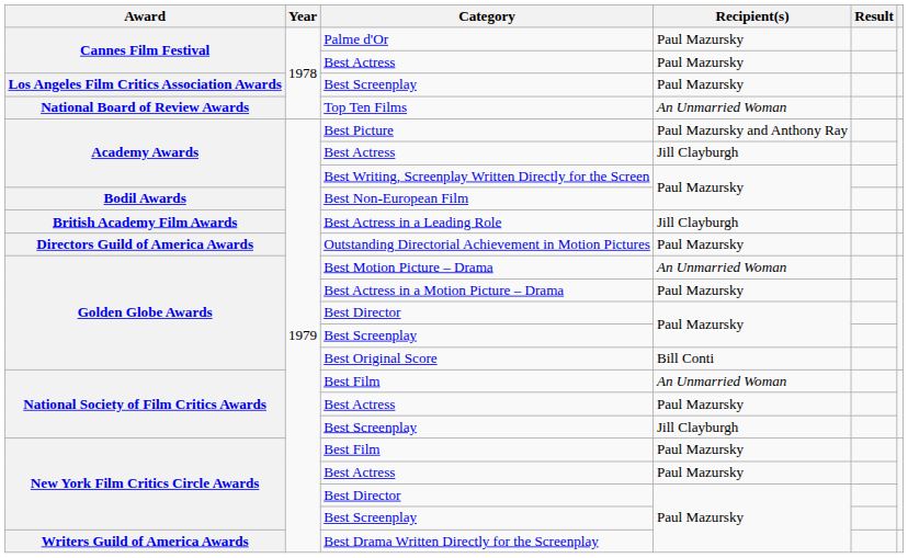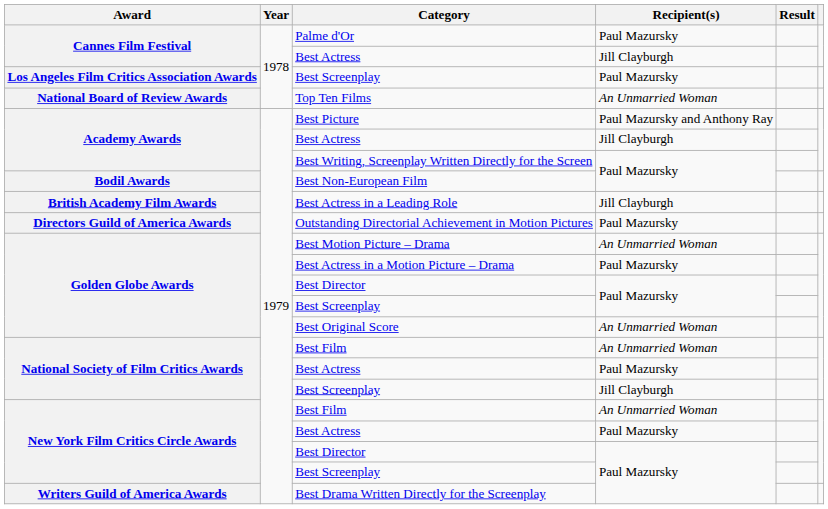 <table class="wikitable plainrowheaders">
 <tr>
 <th scope="col">Award</th>
 <th scope="col">Year</th>
 <th scope="col">Category</th>
 <th scope="col">Recipient(s)</th>
 <th scope="col">Result</th>
 <th scope="col"></th>
 </tr>
 <tr>
 <th scope="row" rowspan="2"><a href='#'>Cannes Film Festival</a></th>
 <td rowspan="4">1978</td>
 <td><a href='#'>Palme d'Or</a></td>
 <td>Paul Mazursky</td>
 <td></td>
 <td style="text-align:center" rowspan="2"></td>
 </tr>
 <tr>
 <td><a href='#'>Best Actress</a></td>
-<td>Paul Mazursky</td>
+<td>Jill Clayburgh</td>
 <td></td>
 </tr>
 <tr>
 <th scope="row"><a href='#'>Los Angeles Film Critics Association Awards</a></th>
 <td><a href='#'>Best Screenplay</a></td>
 <td>Paul Mazursky</td>
 <td></td>
 <td style="text-align:center"></td>
 </tr>
 <tr>
 <th scope="row"><a href='#'>National Board of Review Awards</a></th>
 <td><a href='#'>Top Ten Films</a></td>
 <td><em>An Unmarried Woman</em></td>
 <td></td>
 <td style="text-align:center"></td>
 </tr>
 <tr>
 <th scope="row" rowspan="3"><a href='#'>Academy Awards</a></th>
 <td rowspan="19">1979</td>
 <td><a href='#'>Best Picture</a></td>
 <td>Paul Mazursky and Anthony Ray</td>
 <td></td>
 <td style="text-align:center" rowspan="3"></td>
 </tr>
 <tr>
 <td><a href='#'>Best Actress</a></td>
 <td>Jill Clayburgh</td>
 <td></td>
 </tr>
 <tr>
 <td><a href='#'>Best Writing, Screenplay Written Directly for the Screen</a></td>
 <td rowspan="2">Paul Mazursky</td>
 <td></td>
 </tr>
 <tr>
 <th scope="row"><a href='#'>Bodil Awards</a></th>
 <td><a href='#'>Best Non-European Film</a></td>
 <td></td>
 <td style="text-align:center"></td>
 </tr>
 <tr>
 <th scope="row"><a href='#'>British Academy Film Awards</a></th>
 <td><a href='#'>Best Actress in a Leading Role</a></td>
 <td>Jill Clayburgh</td>
 <td></td>
 <td style="text-align:center"></td>
 </tr>
 <tr>
 <th scope="row"><a href='#'>Directors Guild of America Awards</a></th>
 <td><a href='#'>Outstanding Directorial Achievement in Motion Pictures</a></td>
 <td>Paul Mazursky</td>
 <td></td>
 <td style="text-align:center"></td>
 </tr>
 <tr>
 <th scope="row" rowspan="5"><a href='#'>Golden Globe Awards</a></th>
 <td><a href='#'>Best Motion Picture – Drama</a></td>
 <td><em>An Unmarried Woman</em></td>
 <td></td>
 <td style="text-align:center" rowspan="5"></td>
 </tr>
 <tr>
 <td><a href='#'>Best Actress in a Motion Picture – Drama</a></td>
 <td>Paul Mazursky</td>
 <td></td>
 </tr>
 <tr>
 <td><a href='#'>Best Director</a></td>
 <td rowspan="2">Paul Mazursky</td>
 <td></td>
 </tr>
 <tr>
 <td><a href='#'>Best Screenplay</a></td>
 <td></td>
 </tr>
 <tr>
 <td><a href='#'>Best Original Score</a></td>
-<td>Bill Conti</td>
+<td><em>An Unmarried Woman</em></td>
 <td></td>
 </tr>
 <tr>
 <th scope="row" rowspan="3"><a href='#'>National Society of Film Critics Awards</a></th>
 <td><a href='#'>Best Film</a></td>
 <td><em>An Unmarried Woman</em></td>
 <td></td>
 <td style="text-align:center" rowspan="3"></td>
 </tr>
 <tr>
 <td><a href='#'>Best Actress</a></td>
 <td>Paul Mazursky</td>
 <td></td>
 </tr>
 <tr>
 <td><a href='#'>Best Screenplay</a></td>
 <td>Jill Clayburgh</td>
 <td></td>
 </tr>
 <tr>
 <th scope="row" rowspan="4"><a href='#'>New York Film Critics Circle Awards</a></th>
 <td><a href='#'>Best Film</a></td>
-<td>Paul Mazursky</td>
+<td><em>An Unmarried Woman</em></td>
 <td></td>
 <td style="text-align:center" rowspan="4"></td>
 </tr>
 <tr>
 <td><a href='#'>Best Actress</a></td>
 <td>Paul Mazursky</td>
 <td></td>
 </tr>
 <tr>
 <td><a href='#'>Best Director</a></td>
 <td rowspan="3">Paul Mazursky</td>
 <td></td>
 </tr>
 <tr>
 <td><a href='#'>Best Screenplay</a></td>
 <td></td>
 </tr>
 <tr>
 <th scope="row"><a href='#'>Writers Guild of America Awards</a></th>
 <td><a href='#'>Best Drama Written Directly for the Screenplay</a></td>
 <td></td>
 </tr>
 </table>
